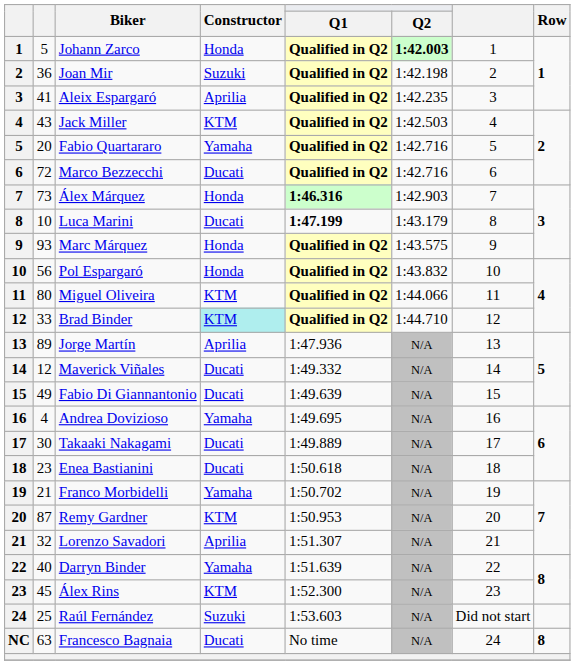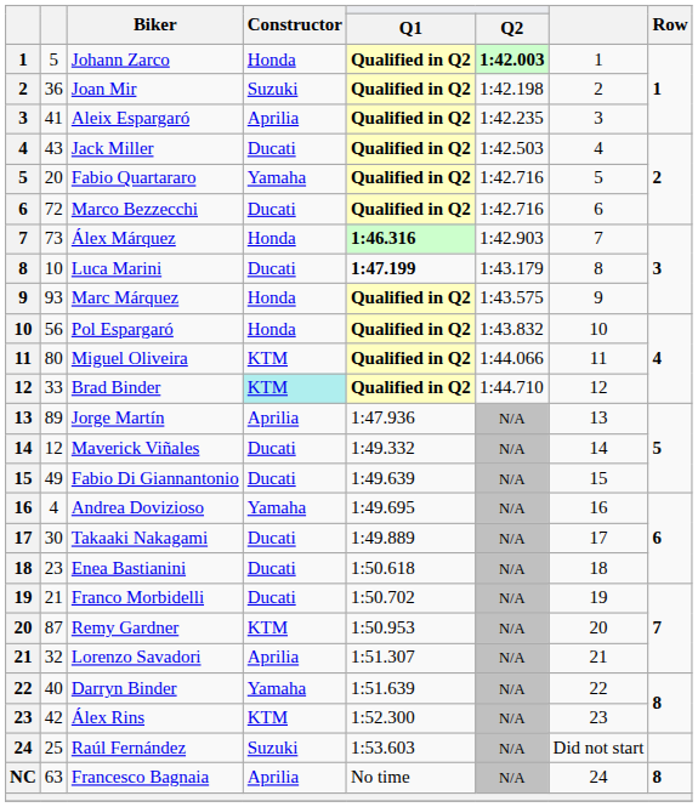 <table class="wikitable sortable" style="font-size: 85%;">
 <tr>
 <th rowspan="2"></th>
 <th rowspan="2"></th>
 <th rowspan="2">Biker</th>
 <th rowspan="2">Constructor</th>
 <th colspan="2" style="background:#eaecf0; text-align:center;"></th>
 <th rowspan="2"></th>
 <th rowspan="2">Row</th>
 </tr>
 <tr>
 <th scope="col">Q1</th>
 <th scope="col">Q2</th>
 </tr>
 <tr>
 <th scope="row">1</th>
 <td align="center">5</td>
 <td> <a href='#'>Johann Zarco</a></td>
 <td><a href='#'>Honda</a></td>
 <td style="background:#ffffbf;"><strong>Qualified in Q2</strong></td>
 <td style="background:#ccffcc;"><strong>1:42.003</strong></td>
 <td align="center">1</td>
 <td rowspan="3"><strong>1</strong></td>
 </tr>
 <tr>
 <th scope="row">2</th>
 <td align="center">36</td>
 <td> <a href='#'>Joan Mir</a></td>
 <td><a href='#'>Suzuki</a></td>
 <td style="background:#ffffbf;"><strong>Qualified in Q2</strong></td>
 <td>1:42.198</td>
 <td align="center">2</td>
 </tr>
 <tr>
 <th scope="row">3</th>
 <td align="center">41</td>
 <td> <a href='#'>Aleix Espargaró</a></td>
 <td><a href='#'>Aprilia</a></td>
 <td style="background:#ffffbf;"><strong>Qualified in Q2</strong></td>
 <td>1:42.235</td>
 <td align="center">3</td>
 </tr>
 <tr>
 <th scope="row">4</th>
 <td align="center">43</td>
 <td> <a href='#'>Jack Miller</a></td>
-<td><a href='#'>KTM</a></td>
+<td><a href='#'>Ducati</a></td>
 <td style="background:#ffffbf;"><strong>Qualified in Q2</strong></td>
 <td>1:42.503</td>
 <td align="center">4</td>
 <td rowspan="3"><strong>2</strong></td>
 </tr>
 <tr>
 <th scope="row">5</th>
 <td align="center">20</td>
 <td> <a href='#'>Fabio Quartararo</a></td>
 <td><a href='#'>Yamaha</a></td>
 <td style="background:#ffffbf;"><strong>Qualified in Q2</strong></td>
 <td>1:42.716</td>
 <td align="center">5</td>
 </tr>
 <tr>
 <th scope="row">6</th>
 <td align="center">72</td>
 <td> <a href='#'>Marco Bezzecchi</a></td>
 <td><a href='#'>Ducati</a></td>
 <td style="background:#ffffbf;"><strong>Qualified in Q2</strong></td>
 <td>1:42.716</td>
 <td align="center">6</td>
 </tr>
 <tr>
 <th scope="row">7</th>
 <td align="center">73</td>
 <td> <a href='#'>Álex Márquez</a></td>
 <td><a href='#'>Honda</a></td>
 <td style="background:#ccffcc;"><strong>1:46.316</strong></td>
 <td>1:42.903</td>
 <td align="center">7</td>
 <td rowspan="3"><strong>3</strong></td>
 </tr>
 <tr>
 <th scope="row">8</th>
 <td align="center">10</td>
 <td> <a href='#'>Luca Marini</a></td>
 <td><a href='#'>Ducati</a></td>
 <td><strong>1:47.199</strong></td>
 <td>1:43.179</td>
 <td align="center">8</td>
 </tr>
 <tr>
 <th scope="row">9</th>
 <td align="center">93</td>
 <td> <a href='#'>Marc Márquez</a></td>
 <td><a href='#'>Honda</a></td>
 <td style="background:#ffffbf;"><strong>Qualified in Q2</strong></td>
 <td>1:43.575</td>
 <td align="center">9</td>
 </tr>
 <tr>
 <th scope="row">10</th>
 <td align="center">56</td>
 <td> <a href='#'>Pol Espargaró</a></td>
 <td><a href='#'>Honda</a></td>
 <td style="background:#ffffbf;"><strong>Qualified in Q2</strong></td>
 <td>1:43.832</td>
 <td align="center">10</td>
 <td rowspan="3"><strong>4</strong></td>
 </tr>
 <tr>
 <th scope="row">11</th>
 <td align="center">80</td>
 <td> <a href='#'>Miguel Oliveira</a></td>
 <td><a href='#'>KTM</a></td>
 <td style="background:#ffffbf;"><strong>Qualified in Q2</strong></td>
 <td>1:44.066</td>
 <td align="center">11</td>
 </tr>
 <tr>
 <th scope="row">12</th>
 <td align="center">33</td>
 <td> <a href='#'>Brad Binder</a></td>
 <td style="background: paleturquoise;"><a href='#'>KTM</a></td>
 <td style="background:#ffffbf;"><strong>Qualified in Q2</strong></td>
 <td>1:44.710</td>
 <td align="center">12</td>
 </tr>
 <tr>
 <th scope="row">13</th>
 <td align="center">89</td>
 <td> <a href='#'>Jorge Martín</a></td>
 <td><a href='#'>Aprilia</a></td>
 <td>1:47.936</td>
 <td style="background: silver" align="center" data-sort-value="13"><small>N/A</small></td>
 <td align="center">13</td>
 <td rowspan="3"><strong>5</strong></td>
 </tr>
 <tr>
 <th scope="row">14</th>
 <td align="center">12</td>
 <td> <a href='#'>Maverick Viñales</a></td>
 <td><a href='#'>Ducati</a></td>
 <td>1:49.332</td>
 <td style="background: silver" align="center" data-sort-value="14"><small>N/A</small></td>
 <td align="center">14</td>
 </tr>
 <tr>
 <th scope="row">15</th>
 <td align="center">49</td>
 <td> <a href='#'>Fabio Di Giannantonio</a></td>
 <td><a href='#'>Ducati</a></td>
 <td>1:49.639</td>
 <td style="background: silver" align="center" data-sort-value="15"><small>N/A</small></td>
 <td align="center">15</td>
 </tr>
 <tr>
 <th scope="row">16</th>
 <td align="center">4</td>
 <td> <a href='#'>Andrea Dovizioso</a></td>
 <td><a href='#'>Yamaha</a></td>
 <td>1:49.695</td>
 <td style="background: silver" align="center" data-sort-value="16"><small>N/A</small></td>
 <td align="center">16</td>
 <td rowspan="3"><strong>6</strong></td>
 </tr>
 <tr>
 <th scope="row">17</th>
 <td align="center">30</td>
 <td> <a href='#'>Takaaki Nakagami</a></td>
 <td><a href='#'>Ducati</a></td>
 <td>1:49.889</td>
 <td style="background: silver" align="center" data-sort-value="17"><small>N/A</small></td>
 <td align="center">17</td>
 </tr>
 <tr>
 <th scope="row">18</th>
 <td align="center">23</td>
 <td> <a href='#'>Enea Bastianini</a></td>
 <td><a href='#'>Ducati</a></td>
 <td>1:50.618</td>
 <td style="background: silver" align="center" data-sort-value="18"><small>N/A</small></td>
 <td align="center">18</td>
 </tr>
 <tr>
 <th scope="row">19</th>
 <td align="center">21</td>
 <td> <a href='#'>Franco Morbidelli</a></td>
-<td><a href='#'>Yamaha</a></td>
+<td><a href='#'>Ducati</a></td>
 <td>1:50.702</td>
 <td style="background: silver" align="center" data-sort-value="19"><small>N/A</small></td>
 <td align="center">19</td>
 <td rowspan="3"><strong>7</strong></td>
 </tr>
 <tr>
 <th scope="row">20</th>
 <td align="center">87</td>
 <td> <a href='#'>Remy Gardner</a></td>
 <td><a href='#'>KTM</a></td>
 <td>1:50.953</td>
 <td style="background: silver" align="center" data-sort-value="20"><small>N/A</small></td>
 <td align="center">20</td>
 </tr>
 <tr>
 <th scope="row">21</th>
 <td align="center">32</td>
 <td> <a href='#'>Lorenzo Savadori</a></td>
 <td><a href='#'>Aprilia</a></td>
 <td>1:51.307</td>
 <td style="background: silver" align="center" data-sort-value="21"><small>N/A</small></td>
 <td align="center">21</td>
 </tr>
 <tr>
 <th scope="row">22</th>
 <td align="center">40</td>
 <td> <a href='#'>Darryn Binder</a></td>
 <td><a href='#'>Yamaha</a></td>
 <td>1:51.639</td>
 <td style="background: silver" align="center" data-sort-value="22"><small>N/A</small></td>
 <td align="center">22</td>
 <td rowspan="2"><strong>8</strong></td>
 </tr>
 <tr>
 <th scope="row">23</th>
-<td align="center">45</td>
+<td align="center">42</td>
 <td> <a href='#'>Álex Rins</a></td>
 <td><a href='#'>KTM</a></td>
 <td>1:52.300</td>
 <td style="background: silver" align="center" data-sort-value="23"><small>N/A</small></td>
 <td align="center">23</td>
 </tr>
 <tr>
 <th scope="row">24</th>
 <td align="center">25</td>
 <td> <a href='#'>Raúl Fernández</a></td>
 <td><a href='#'>Suzuki</a></td>
 <td>1:53.603</td>
 <td style="background: silver" align="center" data-sort-value="24"><small>N/A</small></td>
 <td align="center">Did not start</td>
 </tr>
 <tr>
 <th scope="row">NC</th>
 <td align="center">63</td>
 <td> <a href='#'>Francesco Bagnaia</a></td>
-<td><a href='#'>Ducati</a></td>
+<td><a href='#'>Aprilia</a></td>
 <td>No time</td>
 <td style="background: silver" align="center" data-sort-value="24"><small>N/A</small></td>
 <td align="center">24</td>
 <td><strong>8</strong></td>
 </tr>
 <tr>
 <th colspan="8"></th>
 </tr>
 <tr>
 </tr>
 </table>
